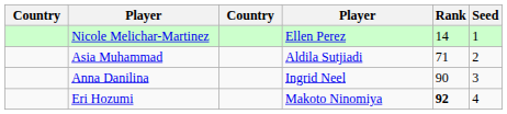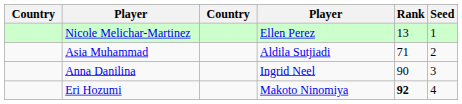 <table class="wikitable">
 <tr>
 <th width="70">Country</th>
 <th width="175">Player</th>
 <th width="70">Country</th>
 <th width="175">Player</th>
 <th>Rank</th>
 <th>Seed</th>
 </tr>
 <tr bgcolor=#cfc>
 <td></td>
 <td><a href='#'>Nicole Melichar-Martinez</a></td>
 <td></td>
 <td><a href='#'>Ellen Perez</a></td>
-<td>14</td>
+<td>13</td>
 <td>1</td>
 </tr>
 <tr>
 <td></td>
 <td><a href='#'>Asia Muhammad</a></td>
 <td></td>
 <td><a href='#'>Aldila Sutjiadi</a></td>
 <td>71</td>
 <td>2</td>
 </tr>
 <tr>
 <td></td>
 <td><a href='#'>Anna Danilina</a></td>
 <td></td>
 <td><a href='#'>Ingrid Neel</a></td>
 <td>90</td>
 <td>3</td>
 </tr>
 <tr>
 <td></td>
 <td><a href='#'>Eri Hozumi</a></td>
 <td></td>
 <td><a href='#'>Makoto Ninomiya</a></td>
 <td><strong>92</strong></td>
 <td>4</td>
 </tr>
 </table>
